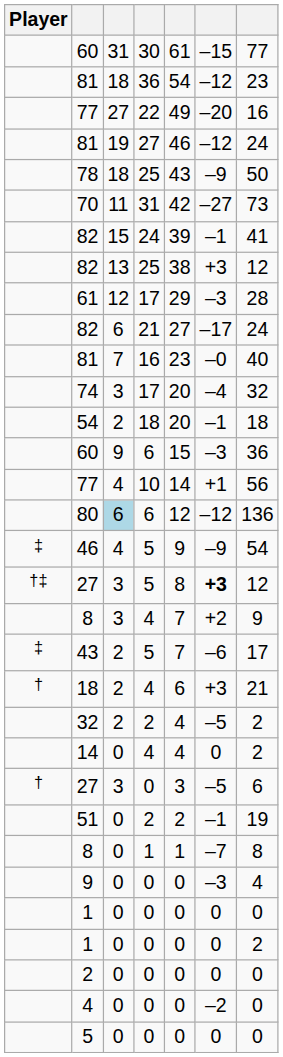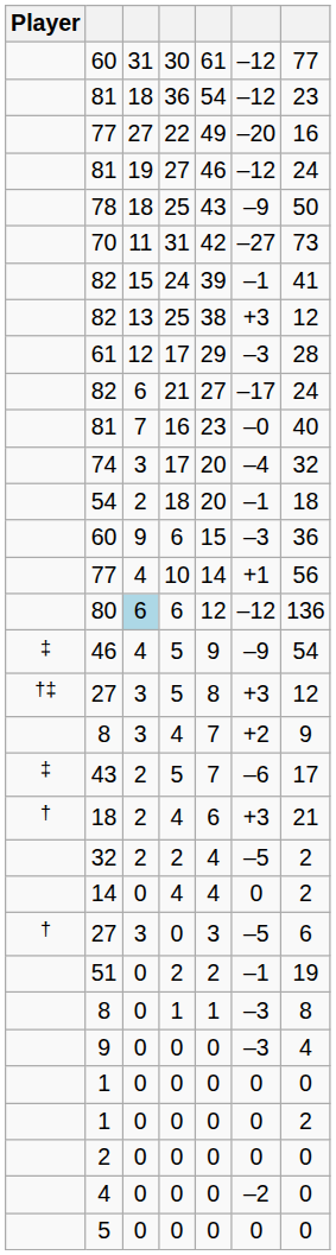 <table class="wikitable sortable" style="text-align:center;">
 <tr>
 <th>Player</th>
 <th></th>
 <th></th>
 <th></th>
 <th></th>
 <th data-sort-type="number"></th>
 <th></th>
 </tr>
 <tr>
 <td></td>
 <td>60</td>
 <td>31</td>
 <td>30</td>
 <td>61</td>
-<td>–15</td>
+<td>–12</td>
 <td>77</td>
 </tr>
 <tr>
 <td></td>
 <td>81</td>
 <td>18</td>
 <td>36</td>
 <td>54</td>
 <td>–12</td>
 <td>23</td>
 </tr>
 <tr>
 <td></td>
 <td>77</td>
 <td>27</td>
 <td>22</td>
 <td>49</td>
 <td>–20</td>
 <td>16</td>
 </tr>
 <tr>
 <td></td>
 <td>81</td>
 <td>19</td>
 <td>27</td>
 <td>46</td>
 <td>–12</td>
 <td>24</td>
 </tr>
 <tr>
 <td></td>
 <td>78</td>
 <td>18</td>
 <td>25</td>
 <td>43</td>
 <td>–9</td>
 <td>50</td>
 </tr>
 <tr>
 <td></td>
 <td>70</td>
 <td>11</td>
 <td>31</td>
 <td>42</td>
 <td>–27</td>
 <td>73</td>
 </tr>
 <tr>
 <td></td>
 <td>82</td>
 <td>15</td>
 <td>24</td>
 <td>39</td>
 <td>–1</td>
 <td>41</td>
 </tr>
 <tr>
 <td></td>
 <td>82</td>
 <td>13</td>
 <td>25</td>
 <td>38</td>
 <td>+3</td>
 <td>12</td>
 </tr>
 <tr>
 <td></td>
 <td>61</td>
 <td>12</td>
 <td>17</td>
 <td>29</td>
 <td>–3</td>
 <td>28</td>
 </tr>
 <tr>
 <td></td>
 <td>82</td>
 <td>6</td>
 <td>21</td>
 <td>27</td>
 <td>–17</td>
 <td>24</td>
 </tr>
 <tr>
 <td></td>
 <td>81</td>
 <td>7</td>
 <td>16</td>
 <td>23</td>
 <td>–0</td>
 <td>40</td>
 </tr>
 <tr>
 <td></td>
 <td>74</td>
 <td>3</td>
 <td>17</td>
 <td>20</td>
 <td>–4</td>
 <td>32</td>
 </tr>
 <tr>
 <td></td>
 <td>54</td>
 <td>2</td>
 <td>18</td>
 <td>20</td>
 <td>–1</td>
 <td>18</td>
 </tr>
 <tr>
 <td></td>
 <td>60</td>
 <td>9</td>
 <td>6</td>
 <td>15</td>
 <td>–3</td>
 <td>36</td>
 </tr>
 <tr>
 <td></td>
 <td>77</td>
 <td>4</td>
 <td>10</td>
 <td>14</td>
 <td>+1</td>
 <td>56</td>
 </tr>
 <tr>
 <td></td>
 <td>80</td>
 <td style="background: lightblue;">6</td>
 <td>6</td>
 <td>12</td>
 <td>–12</td>
 <td>136</td>
 </tr>
 <tr>
 <td><sup>‡</sup></td>
 <td>46</td>
 <td>4</td>
 <td>5</td>
 <td>9</td>
 <td>–9</td>
 <td>54</td>
 </tr>
 <tr>
 <td><sup>†‡</sup></td>
 <td>27</td>
 <td>3</td>
 <td>5</td>
 <td>8</td>
-<td><strong>+3</strong></td>
+<td>+3</td>
 <td>12</td>
 </tr>
 <tr>
 <td></td>
 <td>8</td>
 <td>3</td>
 <td>4</td>
 <td>7</td>
 <td>+2</td>
 <td>9</td>
 </tr>
 <tr>
 <td><sup>‡</sup></td>
 <td>43</td>
 <td>2</td>
 <td>5</td>
 <td>7</td>
 <td>–6</td>
 <td>17</td>
 </tr>
 <tr>
 <td><sup>†</sup></td>
 <td>18</td>
 <td>2</td>
 <td>4</td>
 <td>6</td>
 <td>+3</td>
 <td>21</td>
 </tr>
 <tr>
 <td></td>
 <td>32</td>
 <td>2</td>
 <td>2</td>
 <td>4</td>
 <td>–5</td>
 <td>2</td>
 </tr>
 <tr>
 <td></td>
 <td>14</td>
 <td>0</td>
 <td>4</td>
 <td>4</td>
 <td>0</td>
 <td>2</td>
 </tr>
 <tr>
 <td><sup>†</sup></td>
 <td>27</td>
 <td>3</td>
 <td>0</td>
 <td>3</td>
 <td>–5</td>
 <td>6</td>
 </tr>
 <tr>
 <td></td>
 <td>51</td>
 <td>0</td>
 <td>2</td>
 <td>2</td>
 <td>–1</td>
 <td>19</td>
 </tr>
 <tr>
 <td></td>
 <td>8</td>
 <td>0</td>
 <td>1</td>
 <td>1</td>
-<td>–7</td>
+<td>–3</td>
 <td>8</td>
 </tr>
 <tr>
 <td></td>
 <td>9</td>
 <td>0</td>
 <td>0</td>
 <td>0</td>
 <td>–3</td>
 <td>4</td>
 </tr>
 <tr>
 <td></td>
 <td>1</td>
 <td>0</td>
 <td>0</td>
 <td>0</td>
 <td>0</td>
 <td>0</td>
 </tr>
 <tr>
 <td></td>
 <td>1</td>
 <td>0</td>
 <td>0</td>
 <td>0</td>
 <td>0</td>
 <td>2</td>
 </tr>
 <tr>
 <td></td>
 <td>2</td>
 <td>0</td>
 <td>0</td>
 <td>0</td>
 <td>0</td>
 <td>0</td>
 </tr>
 <tr>
 <td></td>
 <td>4</td>
 <td>0</td>
 <td>0</td>
 <td>0</td>
 <td>–2</td>
 <td>0</td>
 </tr>
 <tr>
 <td></td>
 <td>5</td>
 <td>0</td>
 <td>0</td>
 <td>0</td>
 <td>0</td>
 <td>0</td>
 </tr>
 </table>
